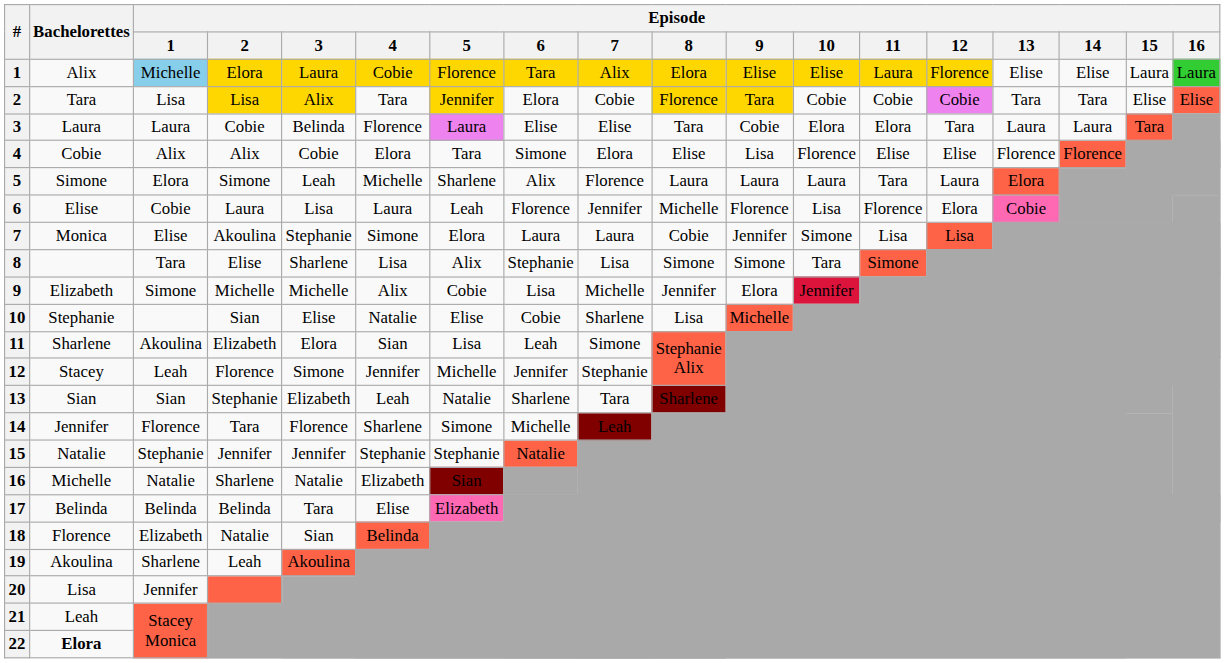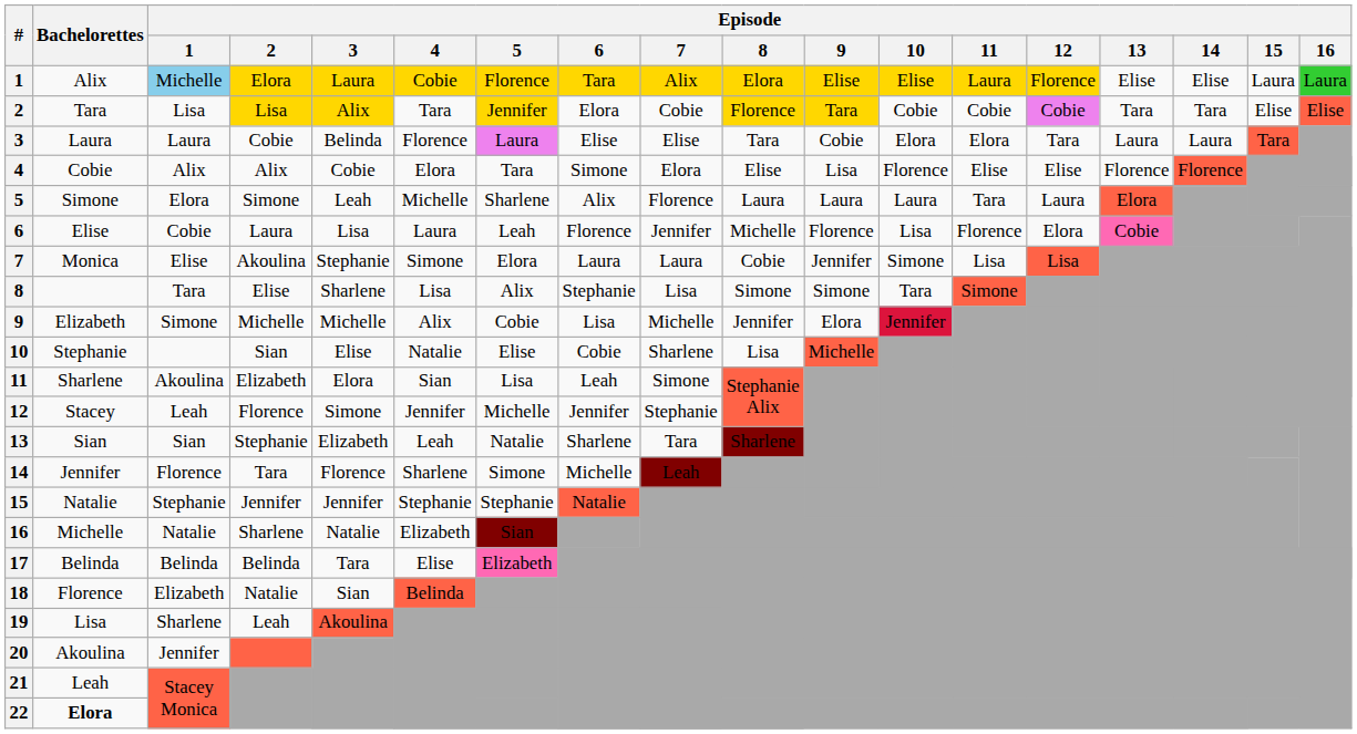 <table class="wikitable" style="text-align:center; font-size:92%">
 <tr>
 <th rowspan="2">#</th>
 <th rowspan="2">Bachelorettes</th>
 <th colspan=16>Episode</th>
 </tr>
 <tr>
 <th>1</th>
 <th>2</th>
 <th>3</th>
 <th>4</th>
 <th>5</th>
 <th>6</th>
 <th>7</th>
 <th>8</th>
 <th>9</th>
 <th>10</th>
 <th>11</th>
 <th>12</th>
 <th>13</th>
 <th>14</th>
 <th>15</th>
 <th>16</th>
 </tr>
 <tr>
 <th>1</th>
 <td>Alix</td>
 <td bgcolor="skyblue">Michelle</td>
 <td bgcolor="gold">Elora</td>
 <td bgcolor="gold">Laura</td>
 <td bgcolor="gold">Cobie</td>
 <td bgcolor="gold">Florence</td>
 <td bgcolor="gold">Tara</td>
 <td bgcolor="gold">Alix</td>
 <td bgcolor="gold">Elora</td>
 <td bgcolor="gold">Elise</td>
 <td bgcolor="gold">Elise</td>
 <td bgcolor="gold">Laura</td>
 <td bgcolor="gold">Florence</td>
 <td>Elise</td>
 <td>Elise</td>
 <td>Laura</td>
 <td bgcolor="limegreen">Laura</td>
 </tr>
 <tr>
 <th>2</th>
 <td>Tara</td>
 <td>Lisa</td>
 <td bgcolor="gold">Lisa</td>
 <td bgcolor="gold">Alix</td>
 <td>Tara</td>
 <td bgcolor="gold">Jennifer</td>
 <td>Elora</td>
 <td>Cobie</td>
 <td bgcolor="gold">Florence</td>
 <td bgcolor="gold">Tara</td>
 <td>Cobie</td>
 <td>Cobie</td>
 <td bgcolor="violet">Cobie</td>
 <td>Tara</td>
 <td>Tara</td>
 <td>Elise</td>
 <td bgcolor="tomato">Elise</td>
 </tr>
 <tr>
 <th>3</th>
 <td>Laura</td>
 <td>Laura</td>
 <td>Cobie</td>
 <td>Belinda</td>
 <td>Florence</td>
 <td bgcolor="violet">Laura</td>
 <td>Elise</td>
 <td>Elise</td>
 <td>Tara</td>
 <td>Cobie</td>
 <td>Elora</td>
 <td>Elora</td>
 <td>Tara</td>
 <td>Laura</td>
 <td>Laura</td>
 <td bgcolor="tomato">Tara</td>
 <td bgcolor="darkgrey" colspan="2" rowspan="2"></td>
 </tr>
 <tr>
 <th>4</th>
 <td>Cobie</td>
 <td>Alix</td>
 <td>Alix</td>
 <td>Cobie</td>
 <td>Elora</td>
 <td>Tara</td>
 <td>Simone</td>
 <td>Elora</td>
 <td>Elise</td>
 <td>Lisa</td>
 <td>Florence</td>
 <td>Elise</td>
 <td>Elise</td>
 <td>Florence</td>
 <td bgcolor="tomato">Florence</td>
 <td bgcolor="darkgrey" colspan="2" rowspan="2"></td>
 </tr>
 <tr>
 <th>5</th>
 <td>Simone</td>
 <td>Elora</td>
 <td>Simone</td>
 <td>Leah</td>
 <td>Michelle</td>
 <td>Sharlene</td>
 <td>Alix</td>
 <td>Florence</td>
 <td>Laura</td>
 <td>Laura</td>
 <td>Laura</td>
 <td>Tara</td>
 <td>Laura</td>
 <td bgcolor="tomato">Elora</td>
 <td bgcolor="darkgrey" colspan="2" rowspan="2"></td>
 </tr>
 <tr>
 <th>6</th>
 <td>Elise</td>
 <td>Cobie</td>
 <td>Laura</td>
 <td>Lisa</td>
 <td>Laura</td>
 <td>Leah</td>
 <td>Florence</td>
 <td>Jennifer</td>
 <td>Michelle</td>
 <td>Florence</td>
 <td>Lisa</td>
 <td>Florence</td>
 <td>Elora</td>
 <td bgcolor="hotpink">Cobie</td>
 <td bgcolor="darkgrey" colspan="3" rowspan="3"></td>
 </tr>
 <tr>
 <th>7</th>
 <td>Monica</td>
 <td>Elise</td>
 <td>Akoulina</td>
 <td>Stephanie</td>
 <td>Simone</td>
 <td>Elora</td>
 <td>Laura</td>
 <td>Laura</td>
 <td>Cobie</td>
 <td>Jennifer</td>
 <td>Simone</td>
 <td>Lisa</td>
 <td bgcolor="tomato">Lisa</td>
 <td bgcolor="darkgrey" colspan="5" rowspan="5"></td>
 </tr>
 <tr>
 <th>8</th>
 <td></td>
 <td>Tara</td>
 <td>Elise</td>
 <td>Sharlene</td>
 <td>Lisa</td>
 <td>Alix</td>
 <td>Stephanie</td>
 <td>Lisa</td>
 <td>Simone</td>
 <td>Simone</td>
 <td>Tara</td>
 <td bgcolor="tomato">Simone</td>
 <td bgcolor="darkgrey" colspan="5" rowspan="5"></td>
 </tr>
 <tr>
 <th>9</th>
 <td>Elizabeth</td>
 <td>Simone</td>
 <td>Michelle</td>
 <td>Michelle</td>
 <td>Alix</td>
 <td>Cobie</td>
 <td>Lisa</td>
 <td>Michelle</td>
 <td>Jennifer</td>
 <td>Elora</td>
 <td style="background:crimson; text-align:center;"><span>Jennifer</span></td>
 <td bgcolor="darkgray" colspan="5" rowspan="5"></td>
 </tr>
 <tr>
 <th>10</th>
 <td>Stephanie</td>
 <td></td>
 <td>Sian</td>
 <td>Elise</td>
 <td>Natalie</td>
 <td>Elise</td>
 <td>Cobie</td>
 <td>Sharlene</td>
 <td>Lisa</td>
 <td bgcolor="tomato">Michelle</td>
 <td bgcolor="darkgray" colspan="5" rowspan="5"></td>
 </tr>
 <tr>
 <th>11</th>
 <td>Sharlene</td>
 <td>Akoulina</td>
 <td>Elizabeth</td>
 <td>Elora</td>
 <td>Sian</td>
 <td>Lisa</td>
 <td>Leah</td>
 <td>Simone</td>
 <td bgcolor="tomato" rowspan="2">Stephanie<br>Alix</td>
 <td bgcolor="darkgray" colspan="5" rowspan="5"></td>
 </tr>
 <tr>
 <th>12</th>
 <td>Stacey</td>
 <td>Leah</td>
 <td>Florence</td>
 <td>Simone</td>
 <td>Jennifer</td>
 <td>Michelle</td>
 <td>Jennifer</td>
 <td>Stephanie</td>
 </tr>
 <tr>
 <th>13</th>
 <td>Sian</td>
 <td>Sian</td>
 <td>Stephanie</td>
 <td>Elizabeth</td>
 <td>Leah</td>
 <td>Natalie</td>
 <td>Sharlene</td>
 <td>Tara</td>
 <td style="background:maroon; text-align:center;"><span>Sharlene</span></td>
 <td bgcolor="darkgray" colspan="5" rowspan="5"></td>
 </tr>
 <tr>
 <th>14</th>
 <td>Jennifer</td>
 <td>Florence</td>
 <td>Tara</td>
 <td>Florence</td>
 <td>Sharlene</td>
 <td>Simone</td>
 <td>Michelle</td>
 <td style="background:maroon; text-align:center;"><span>Leah</span></td>
 <td bgcolor="darkgray" colspan="8" rowspan="8"></td>
 </tr>
 <tr>
 <th>15</th>
 <td>Natalie</td>
 <td>Stephanie</td>
 <td>Jennifer</td>
 <td>Jennifer</td>
 <td>Stephanie</td>
 <td>Stephanie</td>
 <td bgcolor="tomato">Natalie</td>
 <td bgcolor="darkgray" colspan="8" rowspan="8"></td>
 </tr>
 <tr>
 <th>16</th>
 <td>Michelle</td>
 <td>Natalie</td>
 <td>Sharlene</td>
 <td>Natalie</td>
 <td>Elizabeth</td>
 <td style="background:maroon; text-align:center;"><span>Sian</span></td>
 <td bgcolor="darkgray"></td>
 </tr>
 <tr>
 <th>17</th>
 <td>Belinda</td>
 <td>Belinda</td>
 <td>Belinda</td>
 <td>Tara</td>
 <td>Elise</td>
 <td bgcolor="hotpink">Elizabeth</td>
 <td bgcolor="darkgray" colspan="11" rowspan="11"></td>
 </tr>
 <tr>
 <th>18</th>
 <td>Florence</td>
 <td>Elizabeth</td>
 <td>Natalie</td>
 <td>Sian</td>
 <td bgcolor="tomato">Belinda</td>
 <td bgcolor="darkgray" colspan="4" rowspan="4"></td>
 </tr>
 <tr>
 <th>19</th>
-<td>Akoulina</td>
+<td>Lisa</td>
 <td>Sharlene</td>
 <td>Leah</td>
 <td bgcolor="tomato">Akoulina</td>
 <td bgcolor="darkgray" colspan="4" rowspan="4"></td>
 </tr>
 <tr>
 <th>20</th>
-<td>Lisa</td>
+<td>Akoulina</td>
 <td>Jennifer</td>
 <td bgcolor="tomato"></td>
 <td bgcolor="darkgray" colspan="6" rowspan="4"></td>
 </tr>
 <tr>
 <th>21</th>
 <td>Leah</td>
 <td bgcolor="tomato" rowspan="2">Stacey<br>Monica</td>
 <td bgcolor="darkgray" colspan="7" rowspan="5"></td>
 </tr>
 <tr>
 <th>22</th>
 <td><strong>Elora</strong></td>
 </tr>
 </table>
